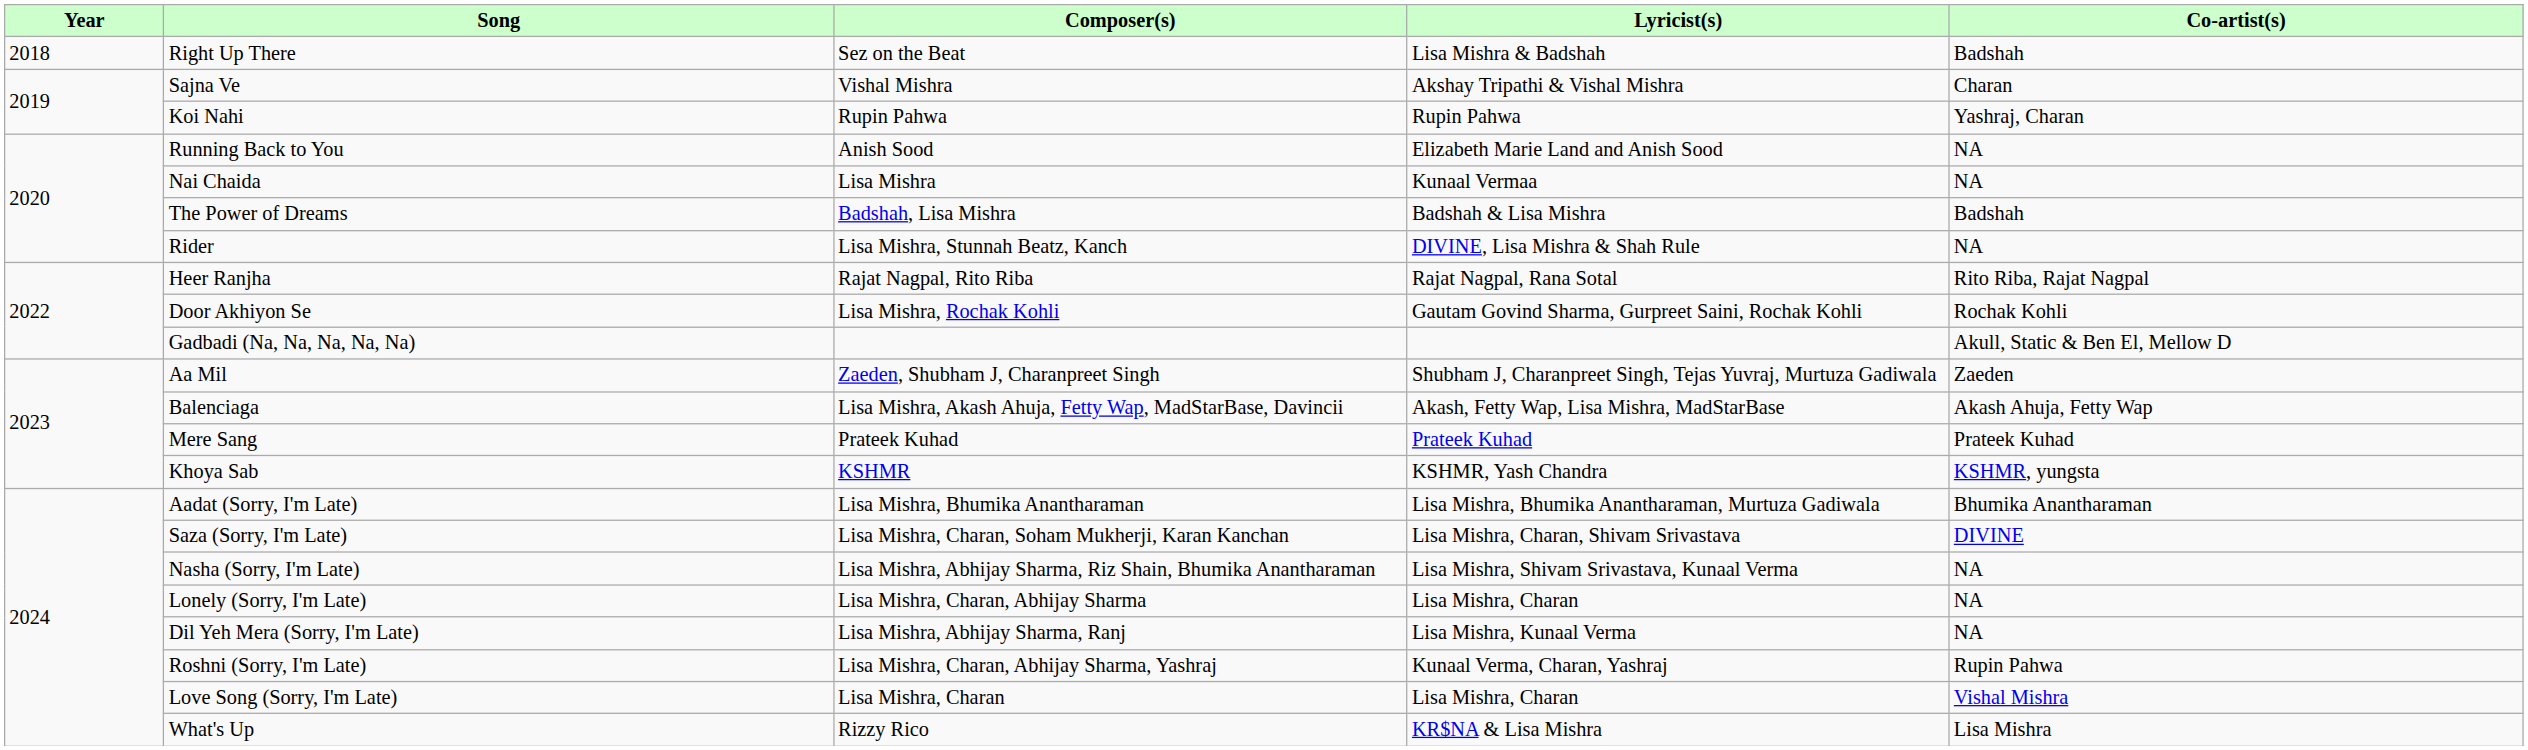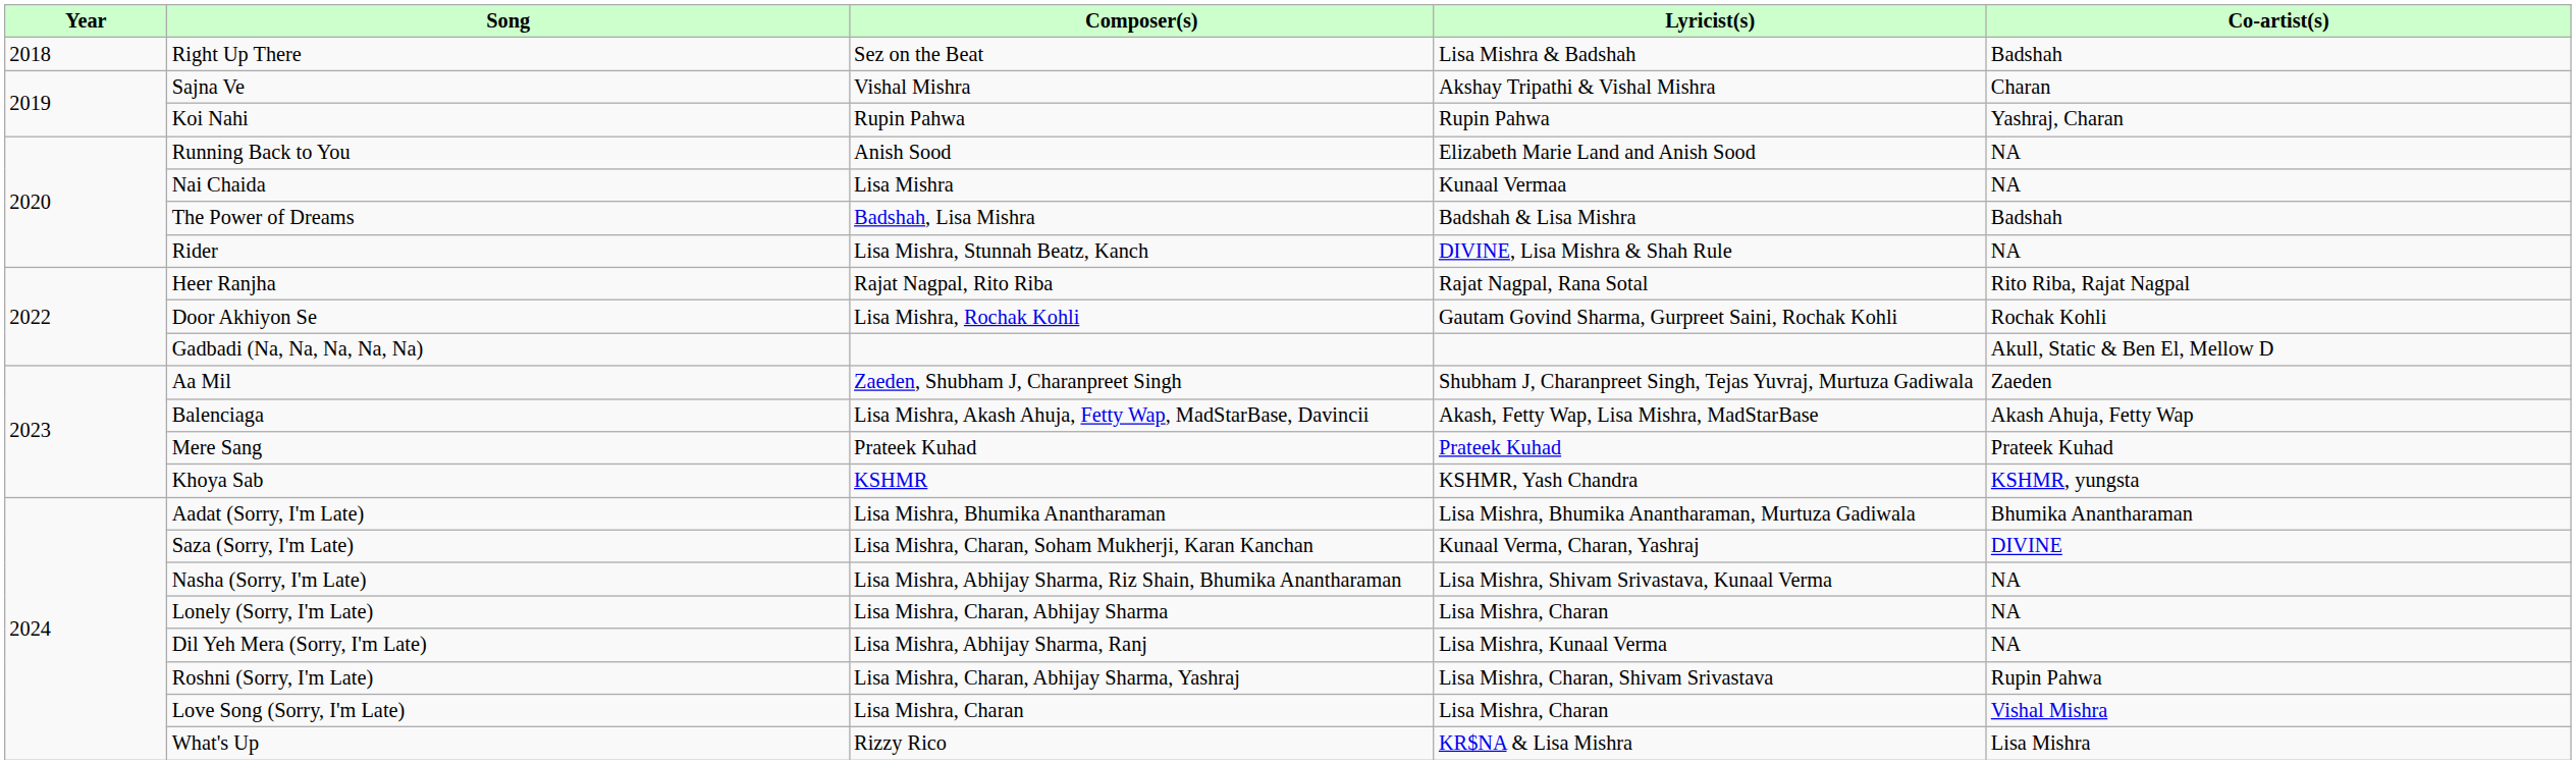 <table class="wikitable plainrowheaders" width="100%" "textcolor:#000;">
 <tr style="background:#cfc; text-align:center;">
 <td scope="col" width=5%><strong>Year</strong></td>
 <td scope="col" width=21%><strong>Song</strong></td>
 <td scope="col" width=18%><strong>Composer(s)</strong></td>
 <td scope="col" width=17%><strong>Lyricist(s)</strong></td>
 <td scope="col" width=18%><strong>Co-artist(s)</strong></td>
 </tr>
 <tr>
 <td>2018</td>
 <td>Right Up There</td>
 <td>Sez on the Beat</td>
 <td>Lisa Mishra & Badshah</td>
 <td>Badshah</td>
 </tr>
 <tr>
 <td rowspan="2">2019</td>
 <td>Sajna Ve</td>
 <td>Vishal Mishra</td>
 <td>Akshay Tripathi & Vishal Mishra</td>
 <td>Charan</td>
 </tr>
 <tr>
 <td>Koi Nahi</td>
 <td>Rupin Pahwa</td>
 <td>Rupin Pahwa</td>
 <td>Yashraj, Charan</td>
 </tr>
 <tr>
 <td rowspan="4">2020</td>
 <td>Running Back to You</td>
 <td>Anish Sood</td>
 <td>Elizabeth Marie Land and Anish Sood</td>
 <td>NA</td>
 </tr>
 <tr>
 <td>Nai Chaida </td>
 <td>Lisa Mishra</td>
 <td>Kunaal Vermaa</td>
 <td>NA</td>
 </tr>
 <tr>
 <td>The Power of Dreams</td>
 <td><a href='#'>Badshah</a>, Lisa Mishra</td>
 <td>Badshah & Lisa Mishra</td>
 <td>Badshah</td>
 </tr>
 <tr>
 <td>Rider</td>
 <td>Lisa Mishra, Stunnah Beatz, Kanch</td>
 <td><a href='#'>DIVINE</a>, Lisa Mishra & Shah Rule</td>
 <td>NA</td>
 </tr>
 <tr>
 <td rowspan="3">2022</td>
 <td>Heer Ranjha</td>
 <td>Rajat Nagpal, Rito Riba</td>
 <td>Rajat Nagpal, Rana Sotal</td>
 <td>Rito Riba, Rajat Nagpal</td>
 </tr>
 <tr>
 <td>Door Akhiyon Se</td>
 <td>Lisa Mishra, <a href='#'>Rochak Kohli</a></td>
 <td>Gautam Govind Sharma, Gurpreet Saini, Rochak Kohli</td>
 <td>Rochak Kohli</td>
 </tr>
 <tr>
 <td>Gadbadi (Na, Na, Na, Na, Na)</td>
 <td></td>
 <td></td>
 <td>Akull, Static & Ben El, Mellow D</td>
 </tr>
 <tr>
 <td rowspan="4">2023</td>
 <td>Aa Mil</td>
 <td><a href='#'>Zaeden</a>, Shubham J, Charanpreet Singh</td>
 <td>Shubham J, Charanpreet Singh, Tejas Yuvraj, Murtuza Gadiwala</td>
 <td>Zaeden</td>
 </tr>
 <tr>
 <td>Balenciaga</td>
 <td>Lisa Mishra, Akash Ahuja, <a href='#'>Fetty Wap</a>, MadStarBase, Davincii</td>
 <td>Akash, Fetty Wap, Lisa Mishra, MadStarBase</td>
 <td>Akash Ahuja, Fetty Wap</td>
 </tr>
 <tr>
 <td>Mere Sang</td>
 <td>Prateek Kuhad</td>
 <td><a href='#'>Prateek Kuhad</a></td>
 <td>Prateek Kuhad</td>
 </tr>
 <tr>
 <td>Khoya Sab</td>
 <td><a href='#'>KSHMR</a></td>
 <td>KSHMR, Yash Chandra</td>
 <td><a href='#'>KSHMR</a>, yungsta</td>
 </tr>
 <tr>
 <td rowspan="8">2024</td>
 <td>Aadat (Sorry, I'm Late)</td>
 <td>Lisa Mishra, Bhumika Anantharaman</td>
 <td>Lisa Mishra, Bhumika Anantharaman, Murtuza Gadiwala</td>
 <td>Bhumika Anantharaman</td>
 </tr>
 <tr>
 <td>Saza (Sorry, I'm Late)</td>
 <td>Lisa Mishra, Charan, Soham Mukherji, Karan Kanchan</td>
-<td>Lisa Mishra, Charan, Shivam Srivastava</td>
+<td>Kunaal Verma, Charan, Yashraj</td>
 <td><a href='#'>DIVINE</a></td>
 </tr>
 <tr>
 <td>Nasha (Sorry, I'm Late)</td>
 <td>Lisa Mishra, Abhijay Sharma, Riz Shain, Bhumika Anantharaman</td>
 <td>Lisa Mishra, Shivam Srivastava, Kunaal Verma</td>
 <td>NA</td>
 </tr>
 <tr>
 <td>Lonely (Sorry, I'm Late)</td>
 <td>Lisa Mishra, Charan, Abhijay Sharma</td>
 <td>Lisa Mishra, Charan</td>
 <td>NA</td>
 </tr>
 <tr>
 <td>Dil Yeh Mera (Sorry, I'm Late)</td>
 <td>Lisa Mishra, Abhijay Sharma, Ranj</td>
 <td>Lisa Mishra, Kunaal Verma</td>
 <td>NA</td>
 </tr>
 <tr>
 <td>Roshni (Sorry, I'm Late)</td>
 <td>Lisa Mishra, Charan, Abhijay Sharma, Yashraj</td>
-<td>Kunaal Verma, Charan, Yashraj</td>
+<td>Lisa Mishra, Charan, Shivam Srivastava</td>
 <td>Rupin Pahwa</td>
 </tr>
 <tr>
 <td>Love Song (Sorry, I'm Late)</td>
 <td>Lisa Mishra, Charan</td>
 <td>Lisa Mishra, Charan</td>
 <td><a href='#'>Vishal Mishra</a></td>
 </tr>
 <tr>
 <td>What's Up</td>
 <td>Rizzy Rico</td>
 <td><a href='#'>KR$NA</a> & Lisa Mishra</td>
 <td>Lisa Mishra</td>
 </tr>
 </table>
